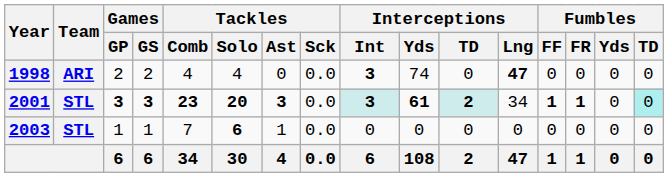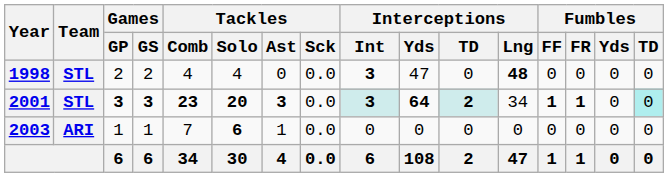 <table class="wikitable" style="text-align:center">
 <tr>
 <th rowspan="2">Year</th>
 <th rowspan="2">Team</th>
 <th colspan="2">Games</th>
 <th colspan="4">Tackles</th>
 <th colspan="4">Interceptions</th>
 <th colspan="4">Fumbles</th>
 </tr>
 <tr>
 <th>GP</th>
 <th>GS</th>
 <th>Comb</th>
 <th>Solo</th>
 <th>Ast</th>
 <th>Sck</th>
 <th>Int</th>
 <th>Yds</th>
 <th>TD</th>
 <th>Lng</th>
 <th>FF</th>
 <th>FR</th>
 <th>Yds</th>
 <th>TD</th>
 </tr>
 <tr>
 <th><a href='#'>1998</a></th>
-<th><a href='#'>ARI</a></th>
+<th><a href='#'>STL</a></th>
 <td>2</td>
 <td>2</td>
 <td>4</td>
 <td>4</td>
 <td>0</td>
 <td>0.0</td>
 <td><strong>3</strong></td>
-<td>74</td>
+<td>47</td>
 <td>0</td>
-<td><strong>47</strong></td>
+<td><strong>48</strong></td>
 <td>0</td>
 <td>0</td>
 <td>0</td>
 <td>0</td>
 </tr>
 <tr>
 <th><a href='#'>2001</a></th>
 <th><a href='#'>STL</a></th>
 <td><strong>3</strong></td>
 <td><strong>3</strong></td>
 <td><strong>23</strong></td>
 <td><strong>20</strong></td>
 <td><strong>3</strong></td>
 <td>0.0</td>
 <td style="background:#cfecec; width:3em;"><strong>3</strong></td>
-<td><strong>61</strong></td>
+<td><strong>64</strong></td>
 <td style="background:#cfecec; width:3em;"><strong>2</strong></td>
 <td>34</td>
 <td><strong>1</strong></td>
 <td><strong>1</strong></td>
 <td>0</td>
 <td style="background: paleturquoise;">0</td>
 </tr>
 <tr>
 <th><a href='#'>2003</a></th>
-<th><a href='#'>STL</a></th>
+<th><a href='#'>ARI</a></th>
 <td>1</td>
 <td>1</td>
 <td>7</td>
 <td><strong>6</strong></td>
 <td>1</td>
 <td>0.0</td>
 <td>0</td>
 <td>0</td>
 <td>0</td>
 <td>0</td>
 <td>0</td>
 <td>0</td>
 <td>0</td>
 <td>0</td>
 </tr>
 <tr>
 <th colspan="2"></th>
 <th>6</th>
 <th>6</th>
 <th>34</th>
 <th>30</th>
 <th>4</th>
 <th>0.0</th>
 <th>6</th>
 <th>108</th>
 <th>2</th>
 <th>47</th>
 <th>1</th>
 <th>1</th>
 <th>0</th>
 <th>0</th>
 </tr>
 </table>
